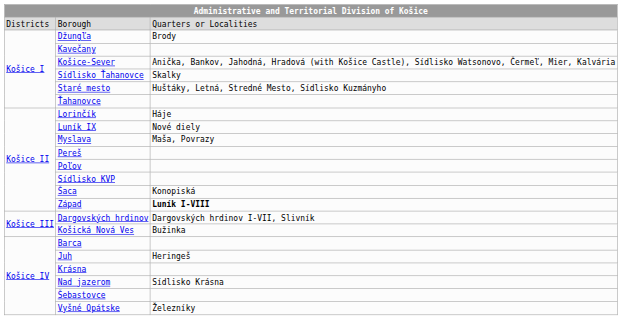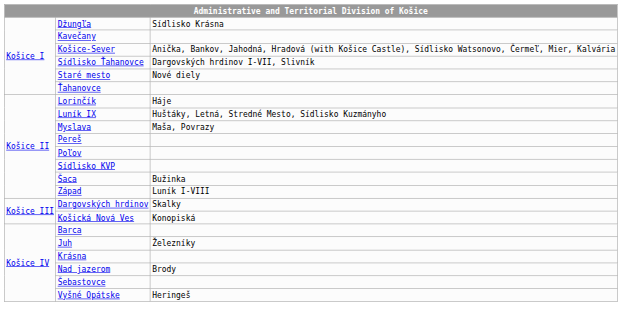 <table class="wikitable" style="empty-cells:show; margin-bottom:0.5em; background-color:#FCFCFC;">
 <tr>
 <th colspan=3 style="background-color:#999999; color:white">Administrative and Territorial Division of Košice</th>
 </tr>
-<tr style="background-color:#DDDDDD;">
-<td>Districts</td>
-<td>Borough</td>
-<td>Quarters or Localities</td>
-</tr>
 <tr>
 <td rowspan=6><a href='#'>Košice I</a></td>
 <td><a href='#'>Džungľa</a></td>
-<td>Brody</td>
+<td>Sídlisko Krásna</td>
 </tr>
 <tr>
 <td><a href='#'>Kavečany</a></td>
 <td></td>
 </tr>
 <tr>
 <td><a href='#'>Košice-Sever</a></td>
 <td>Anička, Bankov, Jahodná, Hradová (with Košice Castle), Sídlisko Watsonovo, Čermeľ, Mier, Kalvária</td>
 </tr>
 <tr>
 <td><a href='#'>Sídlisko Ťahanovce</a></td>
-<td>Skalky</td>
+<td>Dargovských hrdinov I-VII, Slivník</td>
 </tr>
 <tr>
 <td><a href='#'>Staré mesto</a></td>
-<td>Huštáky, Letná, Stredné Mesto, Sídlisko Kuzmányho</td>
+<td>Nové diely</td>
 </tr>
 <tr>
 <td><a href='#'>Ťahanovce</a></td>
 <td></td>
 </tr>
 <tr>
 <td rowspan=8><a href='#'>Košice II</a></td>
 <td><a href='#'>Lorinčík</a></td>
 <td>Háje</td>
 </tr>
 <tr>
 <td><a href='#'>Luník IX</a></td>
-<td>Nové diely</td>
+<td>Huštáky, Letná, Stredné Mesto, Sídlisko Kuzmányho</td>
 </tr>
 <tr>
 <td><a href='#'>Myslava</a></td>
 <td>Maša, Povrazy</td>
 </tr>
 <tr>
 <td><a href='#'>Pereš</a></td>
 <td></td>
 </tr>
 <tr>
 <td><a href='#'>Poľov</a></td>
 <td></td>
 </tr>
 <tr>
 <td><a href='#'>Sídlisko KVP</a></td>
 <td></td>
 </tr>
 <tr>
 <td><a href='#'>Šaca</a></td>
-<td>Konopiská</td>
+<td>Bužinka</td>
 </tr>
 <tr>
 <td><a href='#'>Západ</a></td>
-<td><strong>Luník I-VIII</strong></td>
+<td>Luník I-VIII</td>
 </tr>
 <tr>
 <td rowspan=2 style="white-space:nowrap"><a href='#'>Košice III</a></td>
 <td><a href='#'>Dargovských hrdinov</a></td>
-<td>Dargovských hrdinov I-VII, Slivník</td>
+<td>Skalky</td>
 </tr>
 <tr>
 <td><a href='#'>Košická Nová Ves</a></td>
-<td>Bužinka</td>
+<td>Konopiská</td>
 </tr>
 <tr>
 <td rowspan=6 style="white-space:nowrap"><a href='#'>Košice IV</a></td>
 <td><a href='#'>Barca</a></td>
 <td></td>
 </tr>
 <tr>
 <td><a href='#'>Juh</a></td>
-<td>Heringeš</td>
+<td>Železníky</td>
 </tr>
 <tr>
 <td><a href='#'>Krásna</a></td>
 <td></td>
 </tr>
 <tr>
 <td><a href='#'>Nad jazerom</a></td>
-<td>Sídlisko Krásna</td>
+<td>Brody</td>
 </tr>
 <tr>
 <td><a href='#'>Šebastovce</a></td>
 <td></td>
 </tr>
 <tr>
 <td><a href='#'>Vyšné Opátske</a></td>
-<td>Železníky</td>
+<td>Heringeš</td>
 </tr>
 </table>
